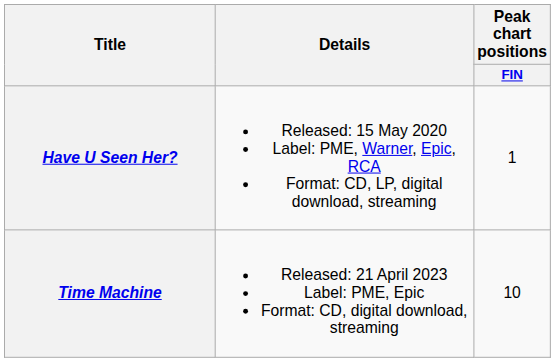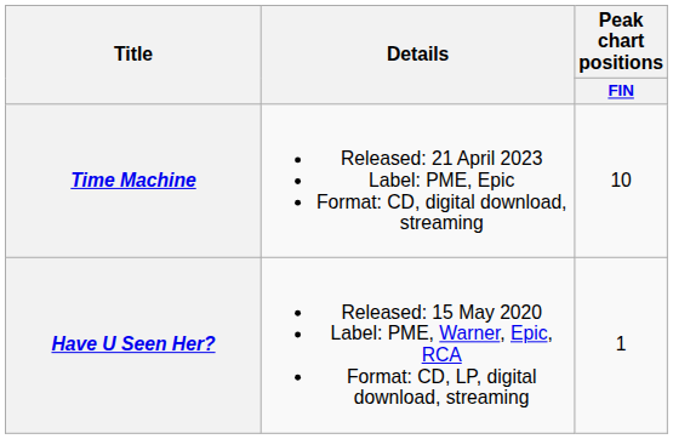 <table class="wikitable plainrowheaders" style="text-align:center;">
 <tr>
 <th scope="col" rowspan="2" style="width:13em;">Title</th>
 <th scope="col" rowspan="2" style="width:16em;">Details</th>
 <th scope="col">Peak chart positions</th>
 </tr>
 <tr>
 <th scope="col" style="width:3em;font-size:85%;"><a href='#'>FIN</a><br></th>
 </tr>
 <tr>
+<th scope="row"><em><a href='#'>Time Machine</a></em></th>
+<td><br><ul><li>Released: 21 April 2023</li><li>Label: PME, Epic</li><li>Format: CD, digital download, streaming</li></ul></td>
+<td>10<br></td>
+</tr>
+<tr>
 <th scope="row"><em><a href='#'>Have U Seen Her?</a></em></th>
 <td><br><ul><li>Released: 15 May 2020</li><li>Label: PME, <a href='#'>Warner</a>, <a href='#'>Epic</a>, <a href='#'>RCA</a></li><li>Format: CD, LP, digital download, streaming</li></ul></td>
 <td>1</td>
 </tr>
-<tr>
-<th scope="row"><em><a href='#'>Time Machine</a></em></th>
-<td><br><ul><li>Released: 21 April 2023</li><li>Label: PME, Epic</li><li>Format: CD, digital download, streaming</li></ul></td>
-<td>10<br></td>
-</tr>
 </table>
